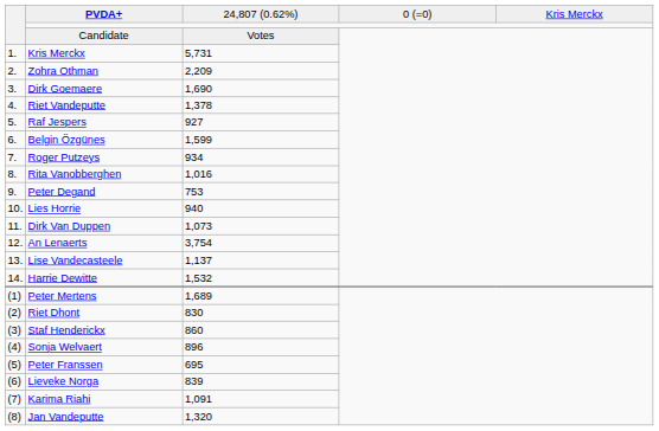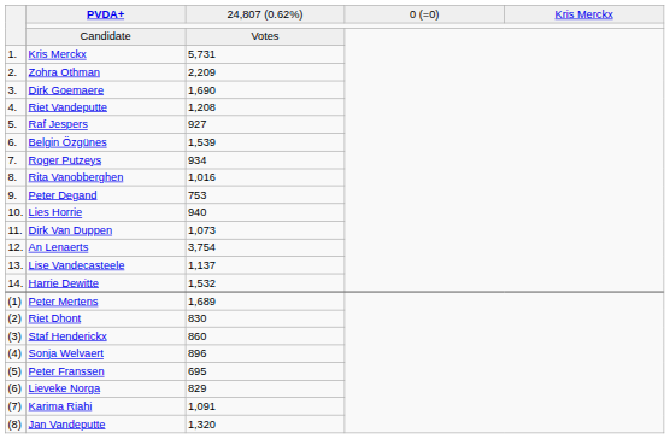 <table class="wikitable collapsible collapsed" style=text-align:left;font-size:90%>
 <tr>
 <th rowspan=3></th>
 <td bgcolor=efefef width=200 align=center><strong> <a href='#'>PVDA+</a></strong></td>
 <td bgcolor=efefef width=200 align=center>24,807 (0.62%)</td>
 <td bgcolor=efefef width=200 align=center>0 (=0)</td>
 <td bgcolor=efefef width=200 align=center><a href='#'>Kris Merckx</a></td>
 </tr>
 <tr>
 <td colspan=4 bgcolor=></td>
 </tr>
 <tr>
 <td bgcolor=efefef align=center>Candidate</td>
 <td bgcolor=efefef align=center>Votes</td>
 </tr>
 <tr>
 <td>1.</td>
 <td><a href='#'>Kris Merckx</a></td>
 <td>5,731</td>
 </tr>
 <tr>
 <td>2.</td>
 <td><a href='#'>Zohra Othman</a></td>
 <td>2,209</td>
 </tr>
 <tr>
 <td>3.</td>
 <td><a href='#'>Dirk Goemaere</a></td>
 <td>1,690</td>
 </tr>
 <tr>
 <td>4.</td>
 <td><a href='#'>Riet Vandeputte</a></td>
-<td>1,378</td>
+<td>1,208</td>
 </tr>
 <tr>
 <td>5.</td>
 <td><a href='#'>Raf Jespers</a></td>
 <td>927</td>
 </tr>
 <tr>
 <td>6.</td>
 <td><a href='#'>Belgin Özgünes</a></td>
-<td>1,599</td>
+<td>1,539</td>
 </tr>
 <tr>
 <td>7.</td>
 <td><a href='#'>Roger Putzeys</a></td>
 <td>934</td>
 </tr>
 <tr>
 <td>8.</td>
 <td><a href='#'>Rita Vanobberghen</a></td>
 <td>1,016</td>
 </tr>
 <tr>
 <td>9.</td>
 <td><a href='#'>Peter Degand</a></td>
 <td>753</td>
 </tr>
 <tr>
 <td>10.</td>
 <td><a href='#'>Lies Horrie</a></td>
 <td>940</td>
 </tr>
 <tr>
 <td>11.</td>
 <td><a href='#'>Dirk Van Duppen</a></td>
 <td>1,073</td>
 </tr>
 <tr>
 <td>12.</td>
 <td><a href='#'>An Lenaerts</a></td>
 <td>3,754</td>
 </tr>
 <tr>
 <td>13.</td>
 <td><a href='#'>Lise Vandecasteele</a></td>
 <td>1,137</td>
 </tr>
 <tr>
 <td>14.</td>
 <td><a href='#'>Harrie Dewitte</a></td>
 <td>1,532</td>
 </tr>
 <tr style="border-top:2px solid gray;">
 <td>(1)</td>
 <td><a href='#'>Peter Mertens</a></td>
 <td>1,689</td>
 </tr>
 <tr>
 <td>(2)</td>
 <td><a href='#'>Riet Dhont</a></td>
 <td>830</td>
 </tr>
 <tr>
 <td>(3)</td>
 <td><a href='#'>Staf Henderickx</a></td>
 <td>860</td>
 </tr>
 <tr>
 <td>(4)</td>
 <td><a href='#'>Sonja Welvaert</a></td>
 <td>896</td>
 </tr>
 <tr>
 <td>(5)</td>
 <td><a href='#'>Peter Franssen</a></td>
 <td>695</td>
 </tr>
 <tr>
 <td>(6)</td>
 <td><a href='#'>Lieveke Norga</a></td>
-<td>839</td>
+<td>829</td>
 </tr>
 <tr>
 <td>(7)</td>
 <td><a href='#'>Karima Riahi</a></td>
 <td>1,091</td>
 </tr>
 <tr>
 <td>(8)</td>
 <td><a href='#'>Jan Vandeputte</a></td>
 <td>1,320</td>
 </tr>
 </table>
